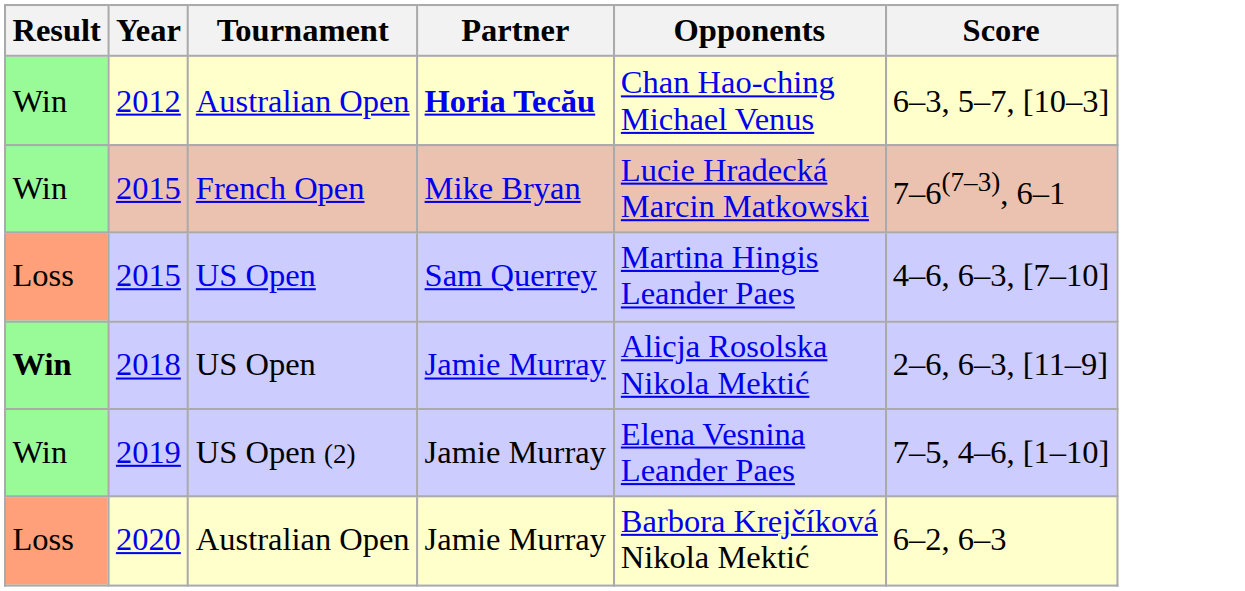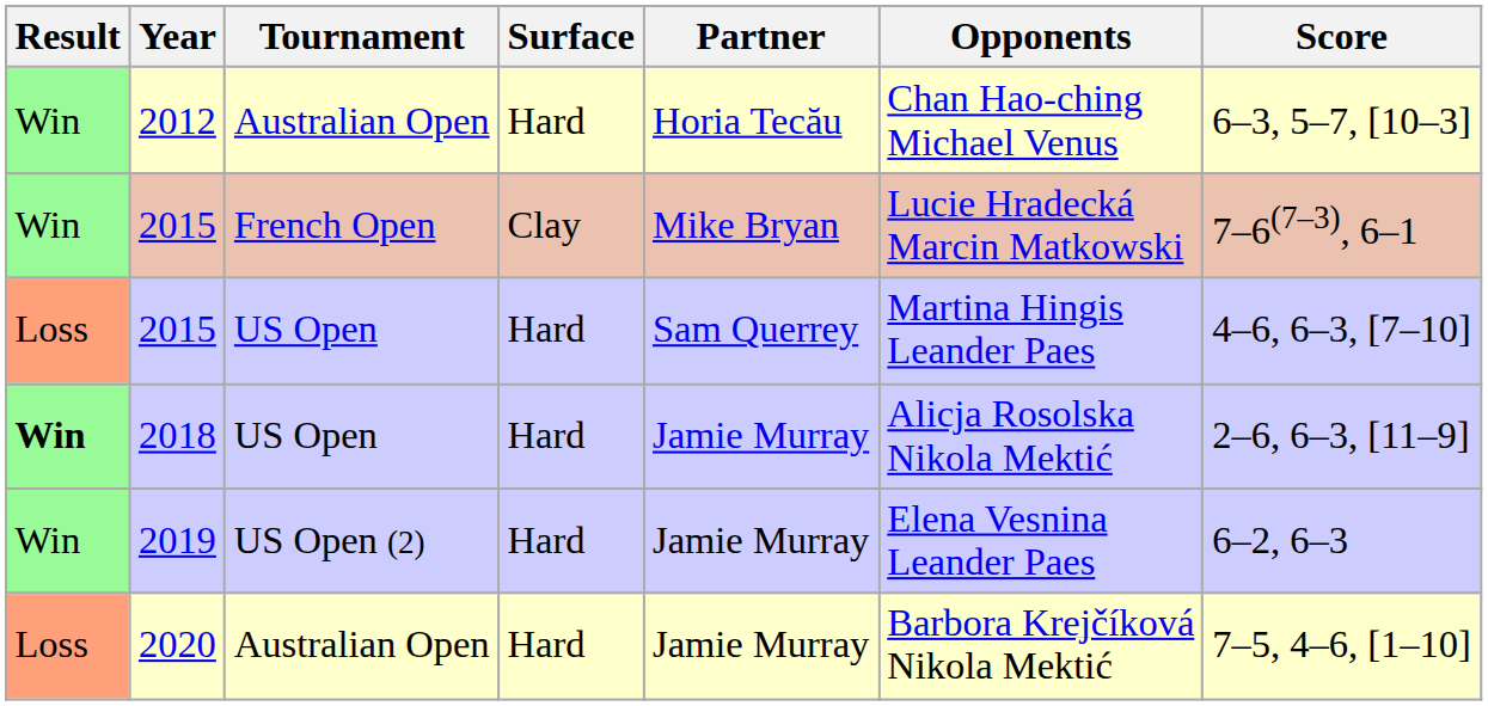 <table class="sortable wikitable">
 <tr>
 <th>Result</th>
 <th>Year</th>
 <th>Tournament</th>
+<th>Surface</th>
 <th>Partner</th>
 <th>Opponents</th>
 <th class="unsortable">Score</th>
 </tr>
 <tr bgcolor=#FFFFCC>
 <td bgcolor=98FB98>Win</td>
 <td><a href='#'>2012</a></td>
 <td><a href='#'>Australian Open</a></td>
-<td><strong> <a href='#'>Horia Tecău</a></strong></td>
+<td>Hard</td>
+<td> <a href='#'>Horia Tecău</a></td>
 <td> <a href='#'>Chan Hao-ching</a> <br>  <a href='#'>Michael Venus</a></td>
 <td>6–3, 5–7, [10–3]</td>
 </tr>
 <tr style="background:#ebc2af;">
 <td bgcolor=98FB98>Win</td>
 <td><a href='#'>2015</a></td>
 <td><a href='#'>French Open</a></td>
+<td>Clay</td>
 <td> <a href='#'>Mike Bryan</a></td>
 <td> <a href='#'>Lucie Hradecká</a> <br>  <a href='#'>Marcin Matkowski</a></td>
 <td>7–6<sup>(7–3)</sup>, 6–1</td>
 </tr>
 <tr bgcolor=#CCCCFF>
 <td bgcolor=ffa07a>Loss</td>
 <td><a href='#'>2015</a></td>
 <td><a href='#'>US Open</a></td>
+<td>Hard</td>
 <td> <a href='#'>Sam Querrey</a></td>
 <td> <a href='#'>Martina Hingis</a> <br>  <a href='#'>Leander Paes</a></td>
 <td>4–6, 6–3, [7–10]</td>
 </tr>
 <tr bgcolor=#CCCCFF>
 <td bgcolor=98FB98><strong>Win</strong></td>
 <td><a href='#'>2018</a></td>
 <td>US Open</td>
+<td>Hard</td>
 <td> <a href='#'>Jamie Murray</a></td>
 <td> <a href='#'>Alicja Rosolska</a> <br>  <a href='#'>Nikola Mektić</a></td>
 <td>2–6, 6–3, [11–9]</td>
 </tr>
 <tr bgcolor=#CCCCFF>
 <td bgcolor=98FB98>Win</td>
 <td><a href='#'>2019</a></td>
 <td>US Open <small>(2)</small></td>
+<td>Hard</td>
 <td> Jamie Murray</td>
 <td> <a href='#'>Elena Vesnina</a> <br>  <a href='#'>Leander Paes</a></td>
-<td>7–5, 4–6, [1–10]</td>
+<td>6–2, 6–3</td>
 </tr>
 <tr bgcolor=#FFFFCC>
 <td bgcolor=FFA07A>Loss</td>
 <td><a href='#'>2020</a></td>
 <td>Australian Open</td>
+<td>Hard</td>
 <td> Jamie Murray</td>
 <td> <a href='#'>Barbora Krejčíková</a> <br>  Nikola Mektić</td>
-<td>6–2, 6–3</td>
+<td>7–5, 4–6, [1–10]</td>
 </tr>
 </table>
